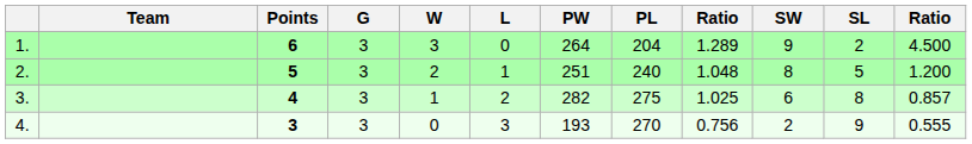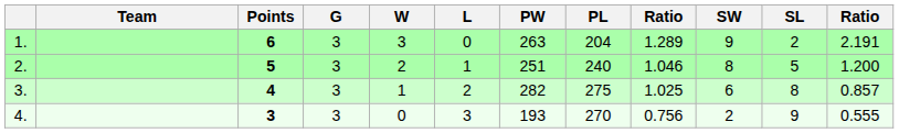 <table class=wikitable style="text-align:center">
 <tr bgcolor="#DCDCDC">
 <th width="25"></th>
 <th width="200">Team</th>
 <th width="60">Points</th>
 <th width="60">G</th>
 <th width="60">W</th>
 <th width="60">L</th>
 <th width="60">PW</th>
 <th width="60">PL</th>
 <th width="60">Ratio</th>
 <th width="60">SW</th>
 <th width="60">SL</th>
 <th width="60">Ratio</th>
 </tr>
 <tr bgcolor=#AAFFAA>
 <td>1.</td>
 <td align=left></td>
 <td><strong>6</strong></td>
 <td>3</td>
 <td>3</td>
 <td>0</td>
-<td>264</td>
+<td>263</td>
 <td>204</td>
 <td>1.289</td>
 <td>9</td>
 <td>2</td>
-<td>4.500</td>
+<td>2.191</td>
 </tr>
 <tr bgcolor=#AAFFAA>
 <td>2.</td>
 <td align=left></td>
 <td><strong>5</strong></td>
 <td>3</td>
 <td>2</td>
 <td>1</td>
 <td>251</td>
 <td>240</td>
-<td>1.048</td>
+<td>1.046</td>
 <td>8</td>
 <td>5</td>
 <td>1.200</td>
 </tr>
 <tr bgcolor=#CCFFCC>
 <td>3.</td>
 <td align=left></td>
 <td><strong>4</strong></td>
 <td>3</td>
 <td>1</td>
 <td>2</td>
 <td>282</td>
 <td>275</td>
 <td>1.025</td>
 <td>6</td>
 <td>8</td>
 <td>0.857</td>
 </tr>
 <tr bgcolor=#EEFFEE>
 <td>4.</td>
 <td align=left></td>
 <td><strong>3</strong></td>
 <td>3</td>
 <td>0</td>
 <td>3</td>
 <td>193</td>
 <td>270</td>
 <td>0.756</td>
 <td>2</td>
 <td>9</td>
 <td>0.555</td>
 </tr>
 </table>
